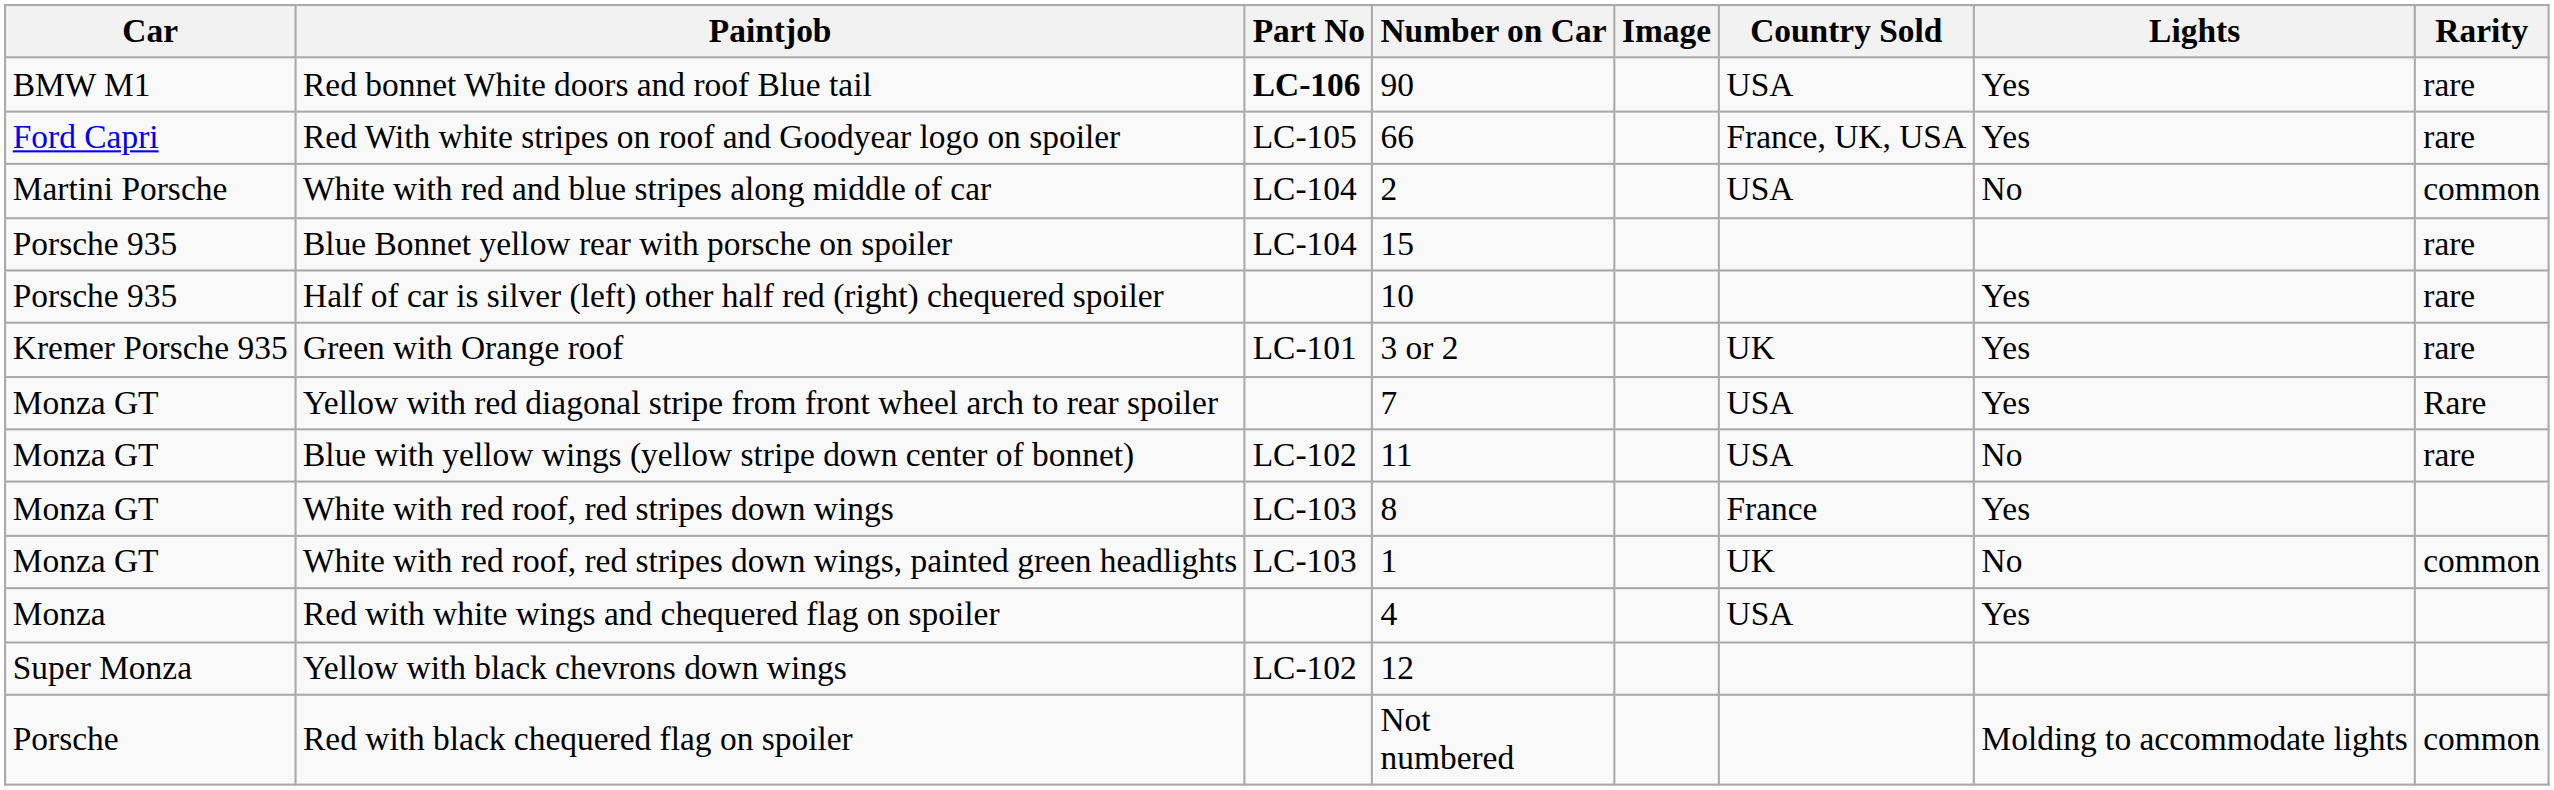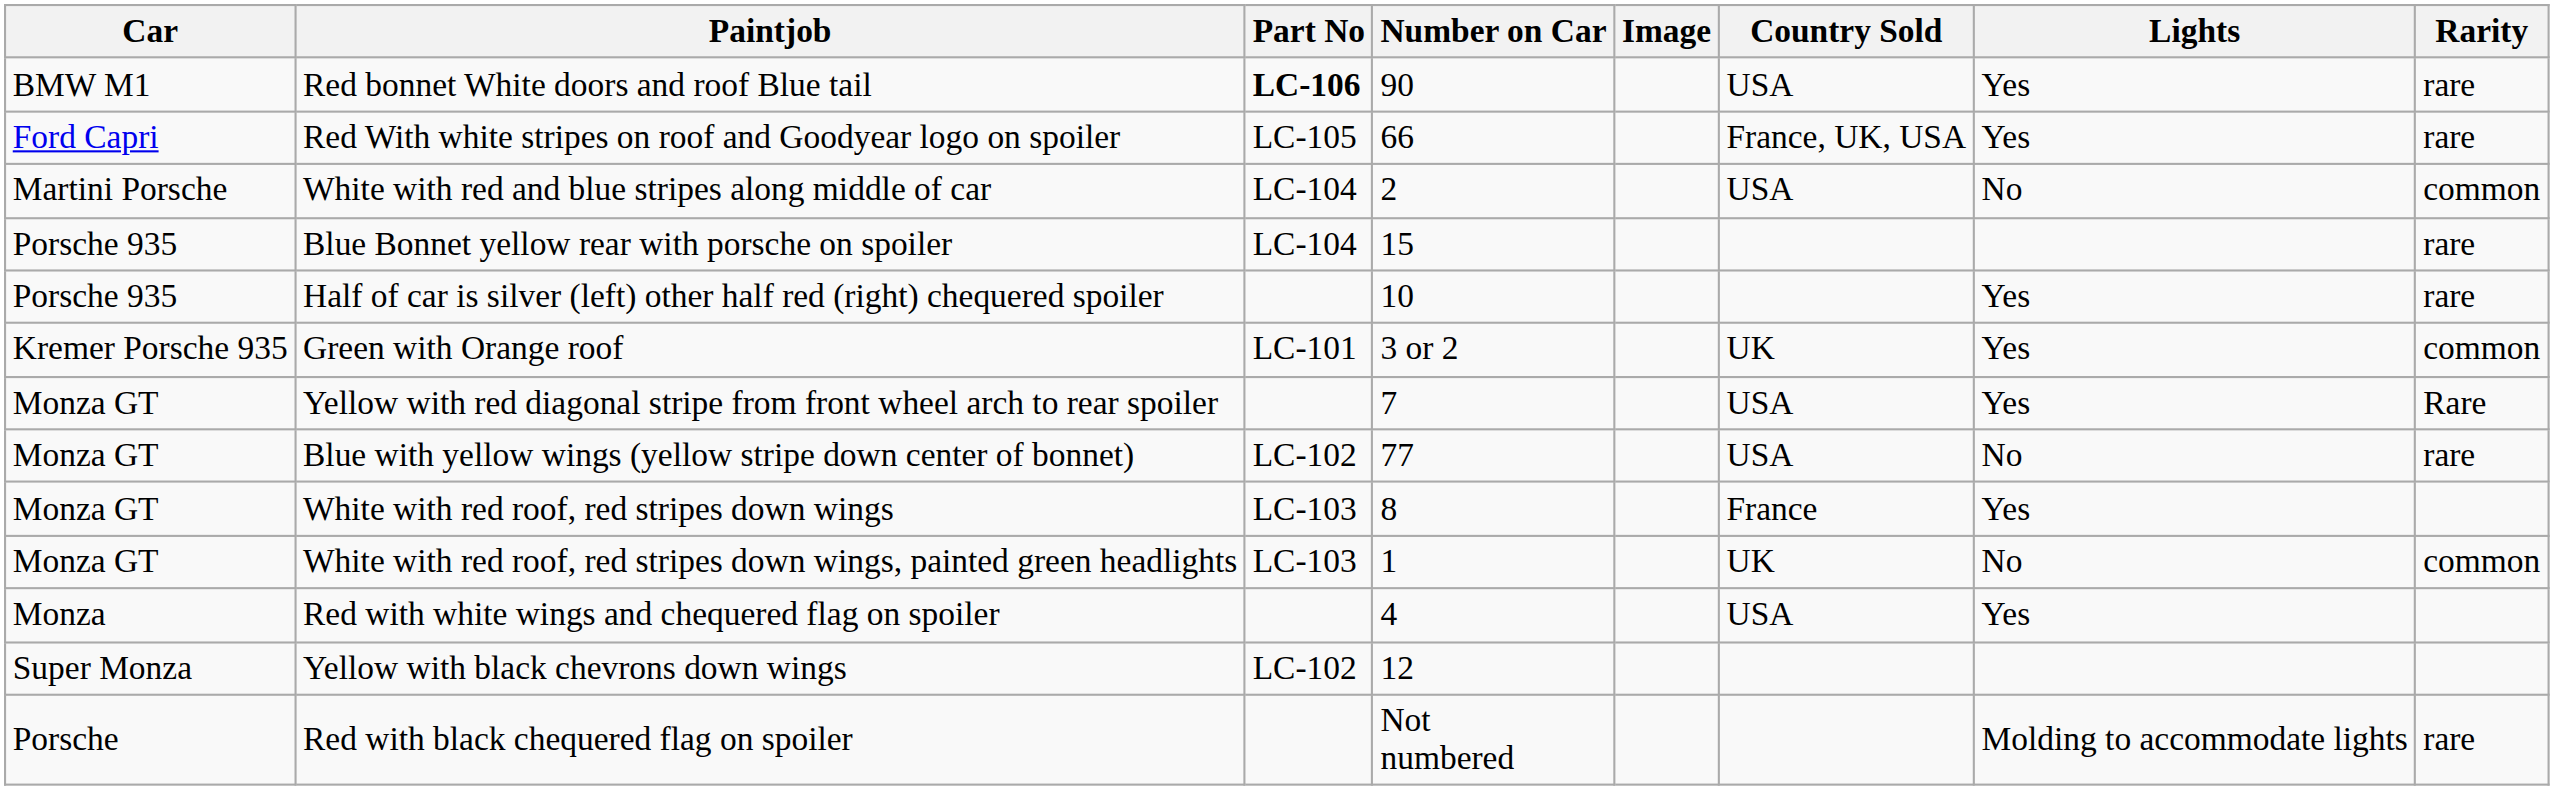 <table class="wikitable">
 <tr>
 <th>Car</th>
 <th>Paintjob</th>
 <th>Part No</th>
 <th>Number on Car</th>
 <th>Image</th>
 <th>Country Sold</th>
 <th>Lights</th>
 <th>Rarity</th>
 </tr>
 <tr>
 <td>BMW M1</td>
 <td>Red bonnet White doors and roof Blue tail</td>
 <td><strong>LC-106</strong></td>
 <td>90</td>
 <td></td>
 <td>USA</td>
 <td>Yes</td>
 <td>rare</td>
 </tr>
 <tr>
 <td><a href='#'>Ford Capri</a></td>
 <td>Red With white stripes on roof and Goodyear logo on spoiler</td>
 <td>LC-105</td>
 <td>66</td>
 <td></td>
 <td>France, UK, USA</td>
 <td>Yes</td>
 <td>rare</td>
 </tr>
 <tr>
 <td>Martini Porsche</td>
 <td>White with red and blue stripes along middle of car</td>
 <td>LC-104</td>
 <td>2</td>
 <td></td>
 <td>USA</td>
 <td>No</td>
 <td>common</td>
 </tr>
 <tr>
 <td>Porsche 935</td>
 <td>Blue Bonnet yellow rear with porsche on spoiler</td>
 <td>LC-104</td>
 <td>15</td>
 <td></td>
 <td></td>
 <td></td>
 <td>rare</td>
 </tr>
 <tr>
 <td>Porsche 935</td>
 <td>Half of car is silver (left) other half red (right) chequered spoiler</td>
 <td></td>
 <td>10</td>
 <td></td>
 <td></td>
 <td>Yes</td>
 <td>rare</td>
 </tr>
 <tr>
 <td>Kremer Porsche 935</td>
 <td>Green with Orange roof</td>
 <td>LC-101</td>
 <td>3 or 2</td>
 <td></td>
 <td>UK</td>
 <td>Yes</td>
-<td>rare</td>
+<td>common</td>
 </tr>
 <tr>
 <td>Monza GT</td>
 <td>Yellow with red diagonal stripe from front wheel arch to rear spoiler</td>
 <td></td>
 <td>7</td>
 <td></td>
 <td>USA</td>
 <td>Yes</td>
 <td>Rare</td>
 </tr>
 <tr>
 <td>Monza GT</td>
 <td>Blue with yellow wings (yellow stripe down center of bonnet)</td>
 <td>LC-102</td>
-<td>11</td>
+<td>77</td>
 <td></td>
 <td>USA</td>
 <td>No</td>
 <td>rare</td>
 </tr>
 <tr>
 <td>Monza GT</td>
 <td>White with red roof, red stripes down wings</td>
 <td>LC-103</td>
 <td>8</td>
 <td></td>
 <td>France</td>
 <td>Yes</td>
 <td></td>
 </tr>
 <tr>
 <td>Monza GT</td>
 <td>White with red roof, red stripes down wings, painted green headlights</td>
 <td>LC-103</td>
 <td>1</td>
 <td></td>
 <td>UK</td>
 <td>No</td>
 <td>common</td>
 </tr>
 <tr>
 <td>Monza</td>
 <td>Red with white wings and chequered flag on spoiler</td>
 <td></td>
 <td>4</td>
 <td></td>
 <td>USA</td>
 <td>Yes</td>
 <td></td>
 </tr>
 <tr>
 <td>Super Monza</td>
 <td>Yellow with black chevrons down wings</td>
 <td>LC-102</td>
 <td>12</td>
 <td></td>
 <td></td>
 <td></td>
 <td></td>
 </tr>
 <tr>
 <td>Porsche</td>
 <td>Red with black chequered flag on spoiler</td>
 <td></td>
 <td>Not <br> numbered</td>
 <td></td>
 <td></td>
 <td>Molding to accommodate lights</td>
-<td>common</td>
+<td>rare</td>
 </tr>
 </table>
